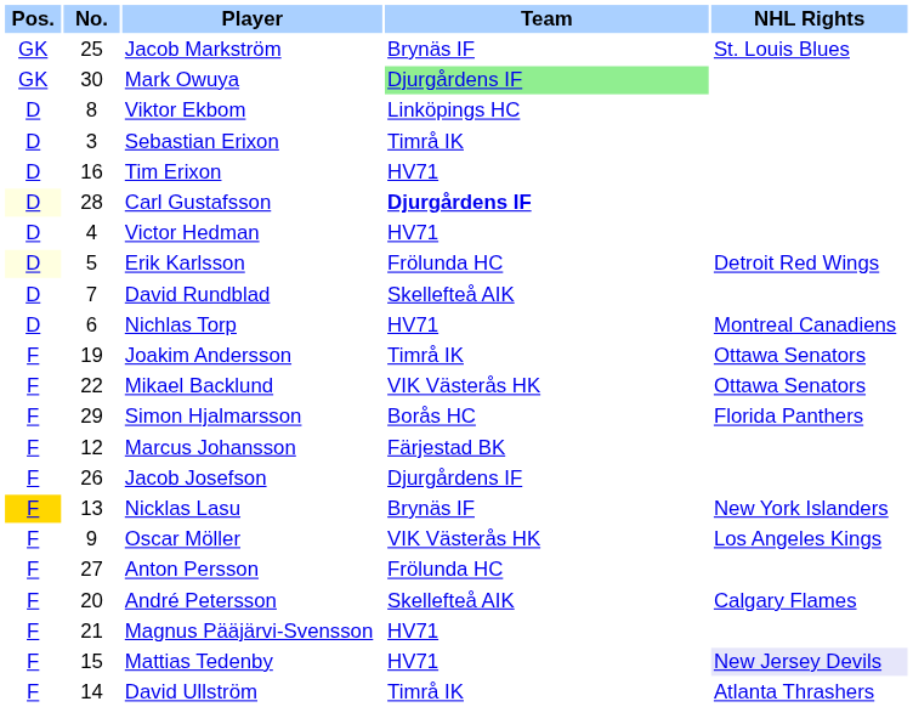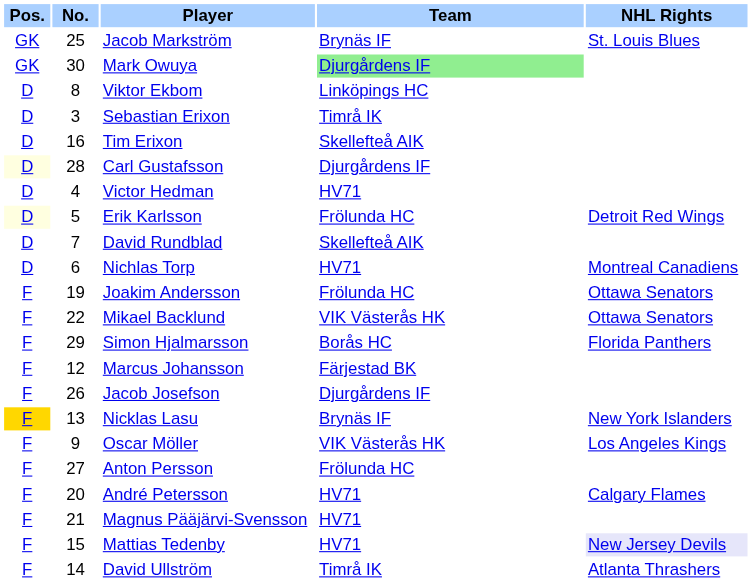 <table border="0" cellspacing="2" cellpadding="2">
 <tr bgcolor=AAD0FF>
 <th width=40>Pos.</th>
 <th width=40>No.</th>
 <th width=200>Player</th>
 <th width=250>Team</th>
 <th width=150>NHL Rights</th>
 </tr>
 <tr>
 <td style="text-align:center;"><a href='#'>GK</a></td>
 <td style="text-align:center;">25</td>
 <td><a href='#'>Jacob Markström</a></td>
 <td> <a href='#'>Brynäs IF</a></td>
 <td><a href='#'>St. Louis Blues</a></td>
 </tr>
 <tr>
 <td style="text-align:center;"><a href='#'>GK</a></td>
 <td style="text-align:center;">30</td>
 <td><a href='#'>Mark Owuya</a></td>
 <td style="background: lightgreen;"> <a href='#'>Djurgårdens IF</a></td>
 <td></td>
 </tr>
 <tr>
 <td style="text-align:center;"><a href='#'>D</a></td>
 <td style="text-align:center;">8</td>
 <td><a href='#'>Viktor Ekbom</a></td>
 <td> <a href='#'>Linköpings HC</a></td>
 <td></td>
 </tr>
 <tr>
 <td style="text-align:center;"><a href='#'>D</a></td>
 <td style="text-align:center;">3</td>
 <td><a href='#'>Sebastian Erixon</a></td>
 <td> <a href='#'>Timrå IK</a></td>
 <td></td>
 </tr>
 <tr>
 <td style="text-align:center;"><a href='#'>D</a></td>
 <td style="text-align:center;">16</td>
 <td><a href='#'>Tim Erixon</a></td>
-<td> <a href='#'>HV71</a></td>
+<td> <a href='#'>Skellefteå AIK</a></td>
 <td></td>
 </tr>
 <tr>
 <td style="background: lightyellow; text-align:center;"><a href='#'>D</a></td>
 <td style="text-align:center;">28</td>
 <td><a href='#'>Carl Gustafsson</a></td>
-<td><strong> <a href='#'>Djurgårdens IF</a></strong></td>
+<td> <a href='#'>Djurgårdens IF</a></td>
 <td></td>
 </tr>
 <tr>
 <td style="text-align:center;"><a href='#'>D</a></td>
 <td style="text-align:center;">4</td>
 <td><a href='#'>Victor Hedman</a></td>
 <td> <a href='#'>HV71</a></td>
 <td></td>
 </tr>
 <tr>
 <td style="background: lightyellow; text-align:center;"><a href='#'>D</a></td>
 <td style="text-align:center;">5</td>
 <td><a href='#'>Erik Karlsson</a></td>
 <td> <a href='#'>Frölunda HC</a></td>
 <td><a href='#'>Detroit Red Wings</a></td>
 </tr>
 <tr>
 <td style="text-align:center;"><a href='#'>D</a></td>
 <td style="text-align:center;">7</td>
 <td><a href='#'>David Rundblad</a></td>
 <td> <a href='#'>Skellefteå AIK</a></td>
 <td></td>
 </tr>
 <tr>
 <td style="text-align:center;"><a href='#'>D</a></td>
 <td style="text-align:center;">6</td>
 <td><a href='#'>Nichlas Torp</a></td>
 <td> <a href='#'>HV71</a></td>
 <td><a href='#'>Montreal Canadiens</a></td>
 </tr>
 <tr>
 <td style="text-align:center;"><a href='#'>F</a></td>
 <td style="text-align:center;">19</td>
 <td><a href='#'>Joakim Andersson</a></td>
-<td> <a href='#'>Timrå IK</a></td>
+<td> <a href='#'>Frölunda HC</a></td>
 <td><a href='#'>Ottawa Senators</a></td>
 </tr>
 <tr>
 <td style="text-align:center;"><a href='#'>F</a></td>
 <td style="text-align:center;">22</td>
 <td><a href='#'>Mikael Backlund</a></td>
 <td> <a href='#'>VIK Västerås HK</a></td>
 <td><a href='#'>Ottawa Senators</a></td>
 </tr>
 <tr>
 <td style="text-align:center;"><a href='#'>F</a></td>
 <td style="text-align:center;">29</td>
 <td><a href='#'>Simon Hjalmarsson</a></td>
 <td> <a href='#'>Borås HC</a></td>
 <td><a href='#'>Florida Panthers</a></td>
 </tr>
 <tr>
 <td style="text-align:center;"><a href='#'>F</a></td>
 <td style="text-align:center;">12</td>
 <td><a href='#'>Marcus Johansson</a></td>
 <td> <a href='#'>Färjestad BK</a></td>
 <td></td>
 </tr>
 <tr>
 <td style="text-align:center;"><a href='#'>F</a></td>
 <td style="text-align:center;">26</td>
 <td><a href='#'>Jacob Josefson</a></td>
 <td> <a href='#'>Djurgårdens IF</a></td>
 <td></td>
 </tr>
 <tr>
 <td style="background: gold; text-align:center;"><a href='#'>F</a></td>
 <td style="text-align:center;">13</td>
 <td><a href='#'>Nicklas Lasu</a></td>
 <td> <a href='#'>Brynäs IF</a></td>
 <td><a href='#'>New York Islanders</a></td>
 </tr>
 <tr>
 <td style="text-align:center;"><a href='#'>F</a></td>
 <td style="text-align:center;">9</td>
 <td><a href='#'>Oscar Möller</a></td>
 <td> <a href='#'>VIK Västerås HK</a></td>
 <td><a href='#'>Los Angeles Kings</a></td>
 </tr>
 <tr>
 <td style="text-align:center;"><a href='#'>F</a></td>
 <td style="text-align:center;">27</td>
 <td><a href='#'>Anton Persson</a></td>
 <td> <a href='#'>Frölunda HC</a></td>
 <td></td>
 </tr>
 <tr>
 <td style="text-align:center;"><a href='#'>F</a></td>
 <td style="text-align:center;">20</td>
 <td><a href='#'>André Petersson</a></td>
-<td> <a href='#'>Skellefteå AIK</a></td>
+<td> <a href='#'>HV71</a></td>
 <td><a href='#'>Calgary Flames</a></td>
 </tr>
 <tr>
 <td style="text-align:center;"><a href='#'>F</a></td>
 <td style="text-align:center;">21</td>
 <td><a href='#'>Magnus Pääjärvi-Svensson</a></td>
 <td> <a href='#'>HV71</a></td>
 <td></td>
 </tr>
 <tr>
 <td style="text-align:center;"><a href='#'>F</a></td>
 <td style="text-align:center;">15</td>
 <td><a href='#'>Mattias Tedenby</a></td>
 <td> <a href='#'>HV71</a></td>
 <td style="background: lavender;"><a href='#'>New Jersey Devils</a></td>
 </tr>
 <tr>
 <td style="text-align:center;"><a href='#'>F</a></td>
 <td style="text-align:center;">14</td>
 <td><a href='#'>David Ullström</a></td>
 <td> <a href='#'>Timrå IK</a></td>
 <td><a href='#'>Atlanta Thrashers</a></td>
 </tr>
 </table>
